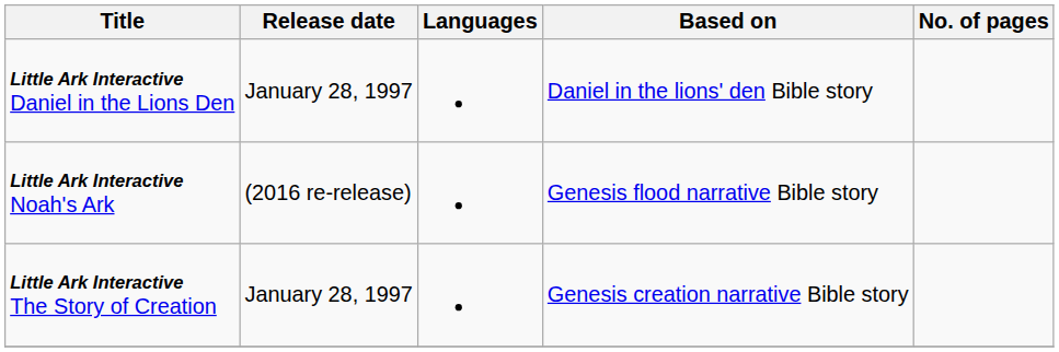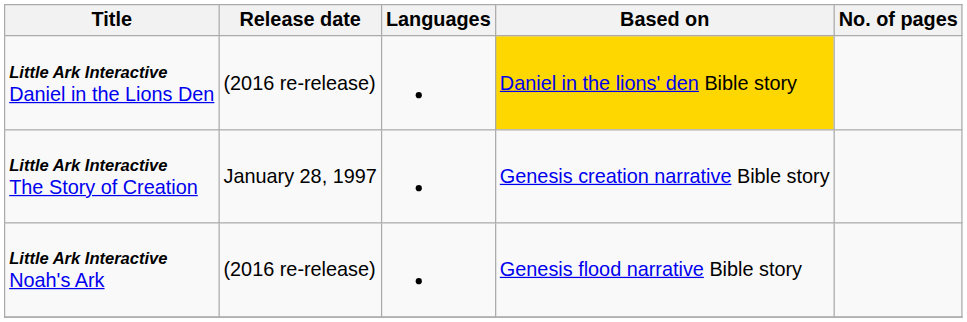 <table class="wikitable sortable">
 <tr>
 <th>Title</th>
 <th>Release date</th>
 <th>Languages</th>
 <th>Based on</th>
 <th>No. of pages</th>
 </tr>
 <tr>
 <td><em><small><strong>Little Ark Interactive</strong></small></em><br><a href='#'>Daniel in the Lions Den</a></td>
+<td>(2016 re-release)</td>
+<td><br><ul><li></li></ul></td>
+<td style="background: gold;"><a href='#'>Daniel in the lions' den</a> Bible story</td>
+<td></td>
+</tr>
+<tr>
+<td><em><small><strong>Little Ark Interactive</strong></small></em><br><a href='#'>The Story of Creation</a></td>
 <td>January 28, 1997</td>
 <td><br><ul><li></li></ul></td>
-<td><a href='#'>Daniel in the lions' den</a> Bible story</td>
+<td><a href='#'>Genesis creation narrative</a> Bible story</td>
 <td></td>
 </tr>
 <tr>
 <td><em><small><strong>Little Ark Interactive</strong></small></em><br><a href='#'>Noah's Ark</a></td>
 <td>(2016 re-release)</td>
 <td><br><ul><li></li></ul></td>
 <td><a href='#'>Genesis flood narrative</a> Bible story</td>
 <td></td>
 </tr>
 <tr>
-<td><em><small><strong>Little Ark Interactive</strong></small></em><br><a href='#'>The Story of Creation</a></td>
-<td>January 28, 1997</td>
-<td><br><ul><li></li></ul></td>
-<td><a href='#'>Genesis creation narrative</a> Bible story</td>
-<td></td>
-</tr>
-<tr>
 </tr>
 </table>
